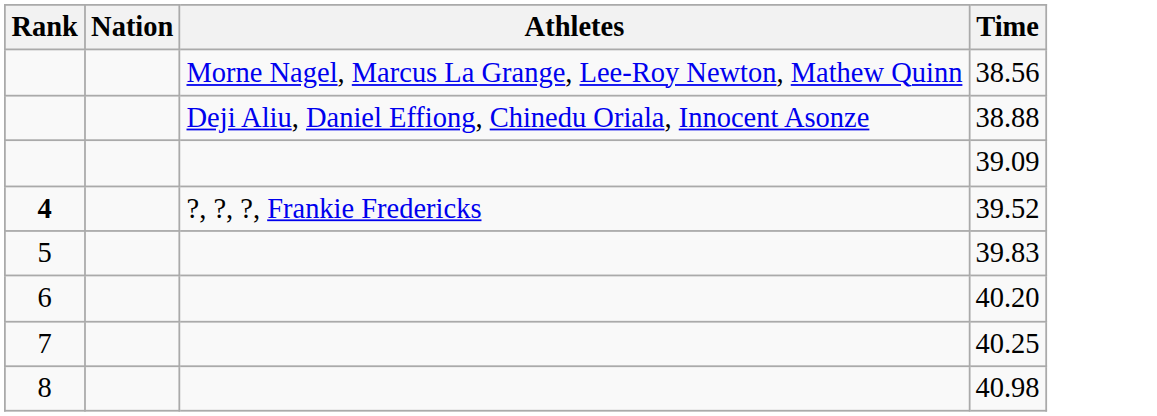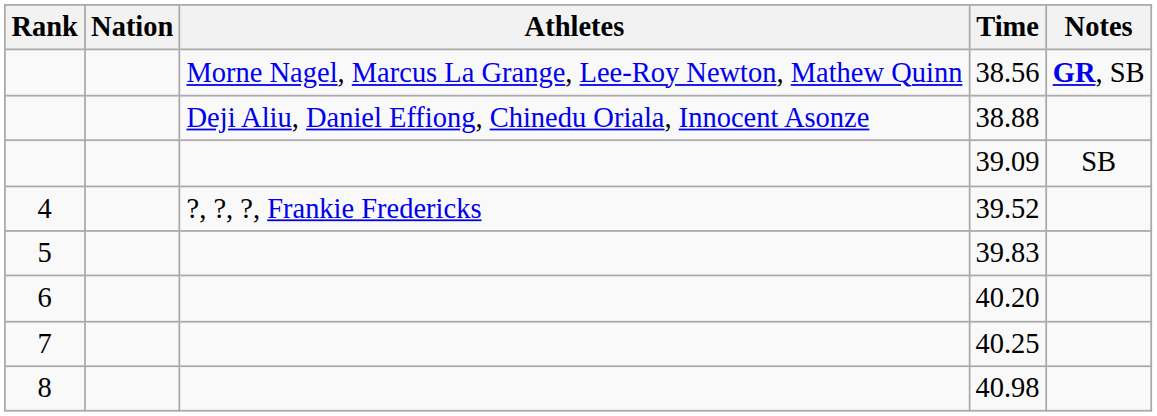 <table class="wikitable sortable" style="text-align:center;">
 <tr>
 <th>Rank</th>
 <th>Nation</th>
 <th>Athletes</th>
 <th>Time</th>
+<th>Notes</th>
 </tr>
 <tr>
 <td></td>
 <td align=left></td>
 <td align=left><a href='#'>Morne Nagel</a>, <a href='#'>Marcus La Grange</a>, <a href='#'>Lee-Roy Newton</a>, <a href='#'>Mathew Quinn</a></td>
 <td>38.56</td>
+<td><strong><a href='#'>GR</a></strong>, SB</td>
 </tr>
 <tr>
 <td></td>
 <td align=left></td>
 <td align=left><a href='#'>Deji Aliu</a>, <a href='#'>Daniel Effiong</a>, <a href='#'>Chinedu Oriala</a>, <a href='#'>Innocent Asonze</a></td>
 <td>38.88</td>
+<td></td>
 </tr>
 <tr>
 <td></td>
 <td align=left></td>
 <td align=left></td>
 <td>39.09</td>
+<td>SB</td>
 </tr>
 <tr>
-<td><strong>4</strong></td>
+<td>4</td>
 <td align=left></td>
 <td align=left>?, ?, ?, <a href='#'>Frankie Fredericks</a></td>
 <td>39.52</td>
+<td></td>
 </tr>
 <tr>
 <td>5</td>
 <td align=left></td>
 <td align=left></td>
 <td>39.83</td>
+<td></td>
 </tr>
 <tr>
 <td>6</td>
 <td align=left></td>
 <td align=left></td>
 <td>40.20</td>
+<td></td>
 </tr>
 <tr>
 <td>7</td>
 <td align=left></td>
 <td align=left></td>
 <td>40.25</td>
+<td></td>
 </tr>
 <tr>
 <td>8</td>
 <td align=left></td>
 <td align=left></td>
 <td>40.98</td>
+<td></td>
 </tr>
 </table>
